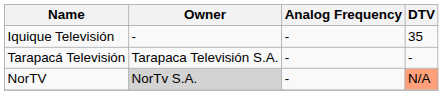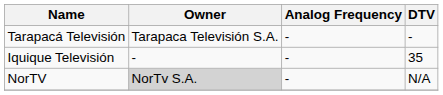 <table class="wikitable">
 <tr>
 <th>Name</th>
 <th>Owner</th>
 <th>Analog Frequency</th>
 <th>DTV</th>
 </tr>
 <tr>
+<td>Tarapacá Televisión</td>
+<td>Tarapaca Televisión S.A.</td>
+<td>-</td>
+<td>-</td>
+</tr>
+<tr>
 <td>Iquique Televisión</td>
 <td>-</td>
 <td>-</td>
 <td>35</td>
 </tr>
 <tr>
-<td>Tarapacá Televisión</td>
-<td>Tarapaca Televisión S.A.</td>
-<td>-</td>
-<td>-</td>
-</tr>
-<tr>
 <td>NorTV</td>
 <td style="background: lightgrey;">NorTv S.A.</td>
 <td>-</td>
-<td style="background: lightsalmon;">N/A</td>
+<td>N/A</td>
 </tr>
 <tr>
 </tr>
 </table>
